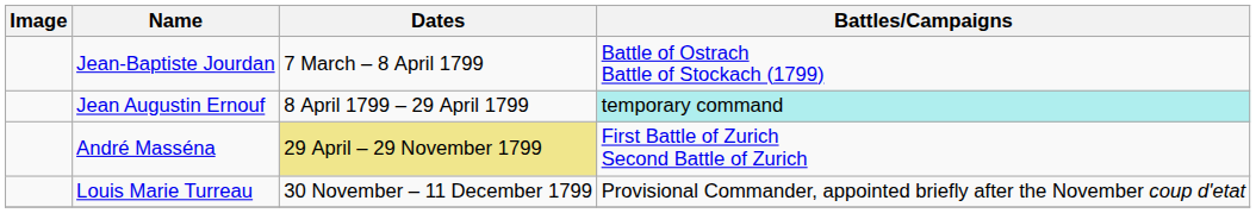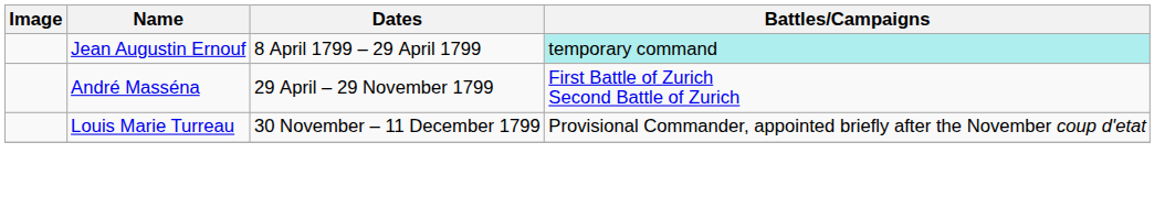 <table class="sortable wikitable">
 <tr>
 <th scope="col" class="unsortable">Image</th>
 <th scope="col">Name</th>
 <th scope="col">Dates</th>
 <th scope="col" class="unsortable">Battles/Campaigns</th>
-</tr>
-<tr>
-<td></td>
-<td><a href='#'>Jean-Baptiste Jourdan</a></td>
-<td>7 March – 8 April 1799</td>
-<td><a href='#'>Battle of Ostrach</a><br><a href='#'>Battle of Stockach (1799)</a></td>
 </tr>
 <tr>
 <td></td>
 <td><a href='#'>Jean Augustin Ernouf</a></td>
 <td>8 April 1799 – 29 April 1799</td>
 <td style="background: paleturquoise;">temporary command</td>
 </tr>
 <tr>
 <td></td>
 <td><a href='#'>André Masséna</a></td>
-<td style="background: khaki;">29 April – 29 November 1799</td>
+<td>29 April – 29 November 1799</td>
 <td><a href='#'>First Battle of Zurich</a><br><a href='#'>Second Battle of Zurich</a></td>
 </tr>
 <tr>
 <td></td>
 <td><a href='#'>Louis Marie Turreau</a></td>
 <td>30 November – 11 December 1799</td>
 <td>Provisional Commander, appointed briefly after the November <em>coup d'etat</em></td>
 </tr>
 <tr>
 </tr>
 </table>
